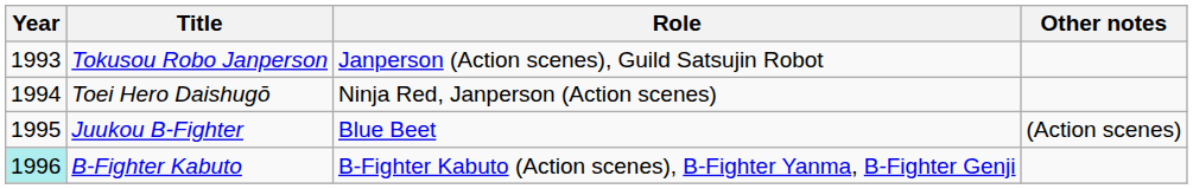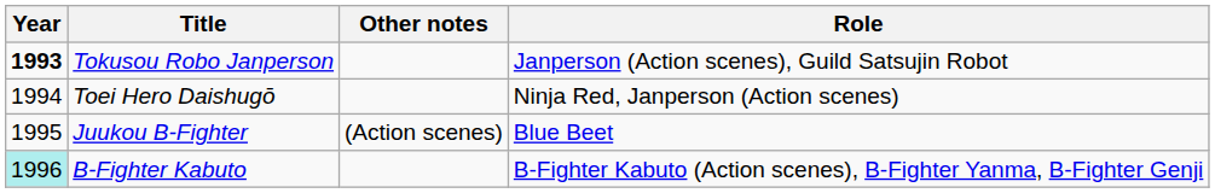 <table class="wikitable" style="font-size: 90%;">
 <tr>
 <th>Year</th>
 <th>Title</th>
+<th>Other notes</th>
 <th>Role</th>
-<th>Other notes</th>
 </tr>
 <tr>
-<td>1993</td>
+<td><strong>1993</strong></td>
 <td><em><a href='#'>Tokusou Robo Janperson</a></em></td>
+<td></td>
 <td><a href='#'>Janperson</a> (Action scenes), Guild Satsujin Robot</td>
-<td></td>
 </tr>
 <tr>
 <td>1994</td>
 <td><em>Toei Hero Daishugō</em></td>
+<td></td>
 <td>Ninja Red, Janperson (Action scenes)</td>
-<td></td>
 </tr>
 <tr>
 <td>1995</td>
 <td><em><a href='#'>Juukou B-Fighter</a></em></td>
+<td>(Action scenes)</td>
 <td><a href='#'>Blue Beet</a></td>
-<td>(Action scenes)</td>
 </tr>
 <tr>
 <td style="background: paleturquoise;">1996</td>
 <td><em><a href='#'>B-Fighter Kabuto</a></em></td>
+<td></td>
 <td><a href='#'>B-Fighter Kabuto</a> (Action scenes), <a href='#'>B-Fighter Yanma</a>, <a href='#'>B-Fighter Genji</a></td>
-<td></td>
 </tr>
 </table>
